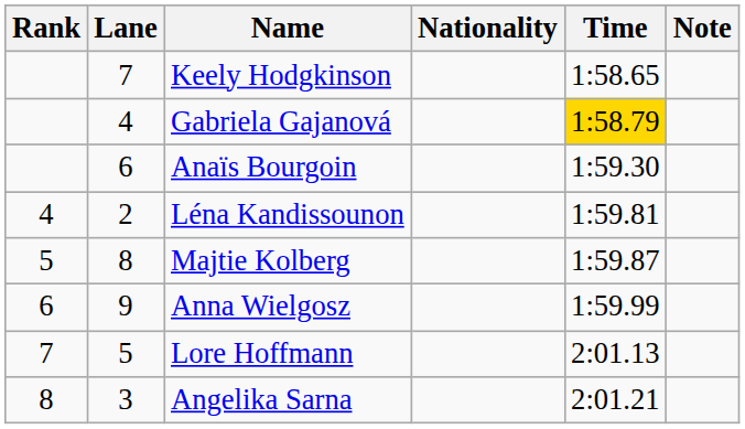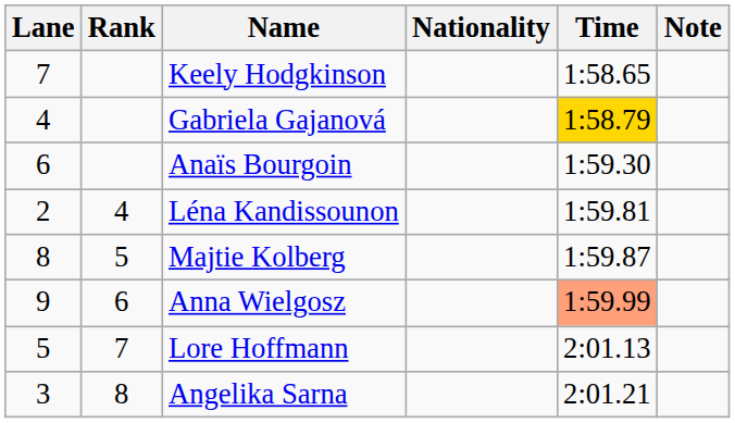 <table class="wikitable sortable" style="text-align:center;">
 <tr>
+<th>Lane</th>
 <th>Rank</th>
-<th>Lane</th>
 <th>Name</th>
 <th>Nationality</th>
 <th>Time</th>
 <th>Note</th>
 </tr>
 <tr>
+<td>7</td>
 <td></td>
-<td>7</td>
 <td align="left"><a href='#'>Keely Hodgkinson</a></td>
 <td align="left"></td>
 <td>1:58.65</td>
 <td></td>
 </tr>
 <tr>
+<td>4</td>
 <td></td>
-<td>4</td>
 <td align="left"><a href='#'>Gabriela Gajanová</a></td>
 <td align="left"></td>
 <td style="background: gold;">1:58.79</td>
 <td></td>
 </tr>
 <tr>
+<td>6</td>
 <td></td>
-<td>6</td>
 <td align="left"><a href='#'>Anaïs Bourgoin</a></td>
 <td align="left"></td>
 <td>1:59.30</td>
 <td></td>
 </tr>
 <tr>
+<td>2</td>
 <td>4</td>
-<td>2</td>
 <td align="left"><a href='#'>Léna Kandissounon</a></td>
 <td align="left"></td>
 <td>1:59.81</td>
 <td></td>
 </tr>
 <tr>
+<td>8</td>
 <td>5</td>
-<td>8</td>
 <td align="left"><a href='#'>Majtie Kolberg</a></td>
 <td align="left"></td>
 <td>1:59.87</td>
 <td></td>
 </tr>
 <tr>
+<td>9</td>
 <td>6</td>
-<td>9</td>
 <td align="left"><a href='#'>Anna Wielgosz</a></td>
 <td align="left"></td>
-<td>1:59.99</td>
+<td style="background: lightsalmon;">1:59.99</td>
 <td></td>
 </tr>
 <tr>
+<td>5</td>
 <td>7</td>
-<td>5</td>
 <td align="left"><a href='#'>Lore Hoffmann</a></td>
 <td align="left"></td>
 <td>2:01.13</td>
 <td></td>
 </tr>
 <tr>
+<td>3</td>
 <td>8</td>
-<td>3</td>
 <td align="left"><a href='#'>Angelika Sarna</a></td>
 <td align="left"></td>
 <td>2:01.21</td>
 <td></td>
 </tr>
 </table>
